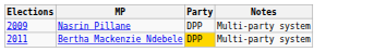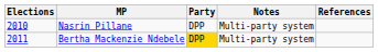 <table class="wikitable">
 <tr>
 <th>Elections</th>
 <th>MP</th>
 <th>Party</th>
 <th>Notes</th>
+<th>References</th>
 </tr>
 <tr>
-<td><a href='#'>2009</a></td>
+<td><a href='#'>2010</a></td>
 <td><a href='#'>Nasrin Pillane</a></td>
 <td>DPP</td>
 <td>Multi-party system</td>
+<td></td>
 </tr>
 <tr>
 <td><a href='#'>2011</a></td>
 <td><a href='#'>Bertha Mackenzie Ndebele</a></td>
 <td style="background: gold;">DPP</td>
 <td>Multi-party system</td>
+<td></td>
 </tr>
 </table>
